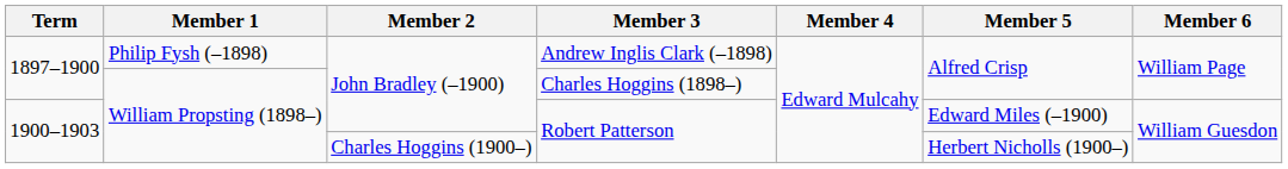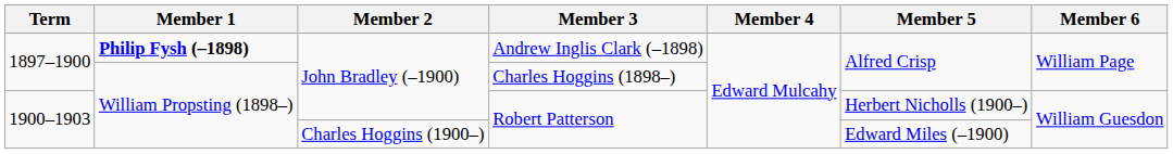 <table class="wikitable">
 <tr>
 <th>Term</th>
 <th>Member 1</th>
 <th>Member 2</th>
 <th>Member 3</th>
 <th>Member 4</th>
 <th>Member 5</th>
 <th>Member 6</th>
 </tr>
 <tr>
 <td rowspan=2>1897–1900</td>
-<td><a href='#'>Philip Fysh</a> (–1898)</td>
+<td><strong><a href='#'>Philip Fysh</a> (–1898)</strong></td>
 <td rowspan=3><a href='#'>John Bradley</a> (–1900)</td>
 <td><a href='#'>Andrew Inglis Clark</a> (–1898)</td>
 <td rowspan=4><a href='#'>Edward Mulcahy</a></td>
 <td rowspan=2><a href='#'>Alfred Crisp</a></td>
 <td rowspan=2><a href='#'>William Page</a></td>
 </tr>
 <tr>
 <td rowspan=3><a href='#'>William Propsting</a> (1898–)</td>
 <td><a href='#'>Charles Hoggins</a> (1898–)</td>
 </tr>
 <tr>
 <td rowspan=2>1900–1903</td>
 <td rowspan=2><a href='#'>Robert Patterson</a></td>
-<td><a href='#'>Edward Miles</a> (–1900)</td>
+<td><a href='#'>Herbert Nicholls</a> (1900–)</td>
 <td rowspan=2><a href='#'>William Guesdon</a></td>
 </tr>
 <tr>
 <td><a href='#'>Charles Hoggins</a> (1900–)</td>
-<td><a href='#'>Herbert Nicholls</a> (1900–)</td>
+<td><a href='#'>Edward Miles</a> (–1900)</td>
 </tr>
 </table>
